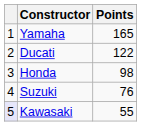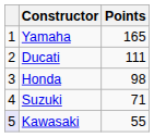 <table class="wikitable" style="font-size: 95%;">
 <tr>
 <th></th>
 <th>Constructor</th>
 <th>Points</th>
 </tr>
 <tr>
 <td align=center>1</td>
 <td> <a href='#'>Yamaha</a></td>
 <td align=right>165</td>
 </tr>
 <tr>
 <td align=center>2</td>
 <td> <a href='#'>Ducati</a></td>
-<td align=right>122</td>
+<td align=right>111</td>
 </tr>
 <tr>
 <td align=center>3</td>
 <td> <a href='#'>Honda</a></td>
 <td align=right>98</td>
 </tr>
 <tr>
 <td align=center>4</td>
 <td> <a href='#'>Suzuki</a></td>
-<td align=right>76</td>
+<td align=right>71</td>
 </tr>
 <tr>
 <td align=center style="background: lavender;">5</td>
 <td> <a href='#'>Kawasaki</a></td>
 <td align=right>55</td>
 </tr>
 </table>
